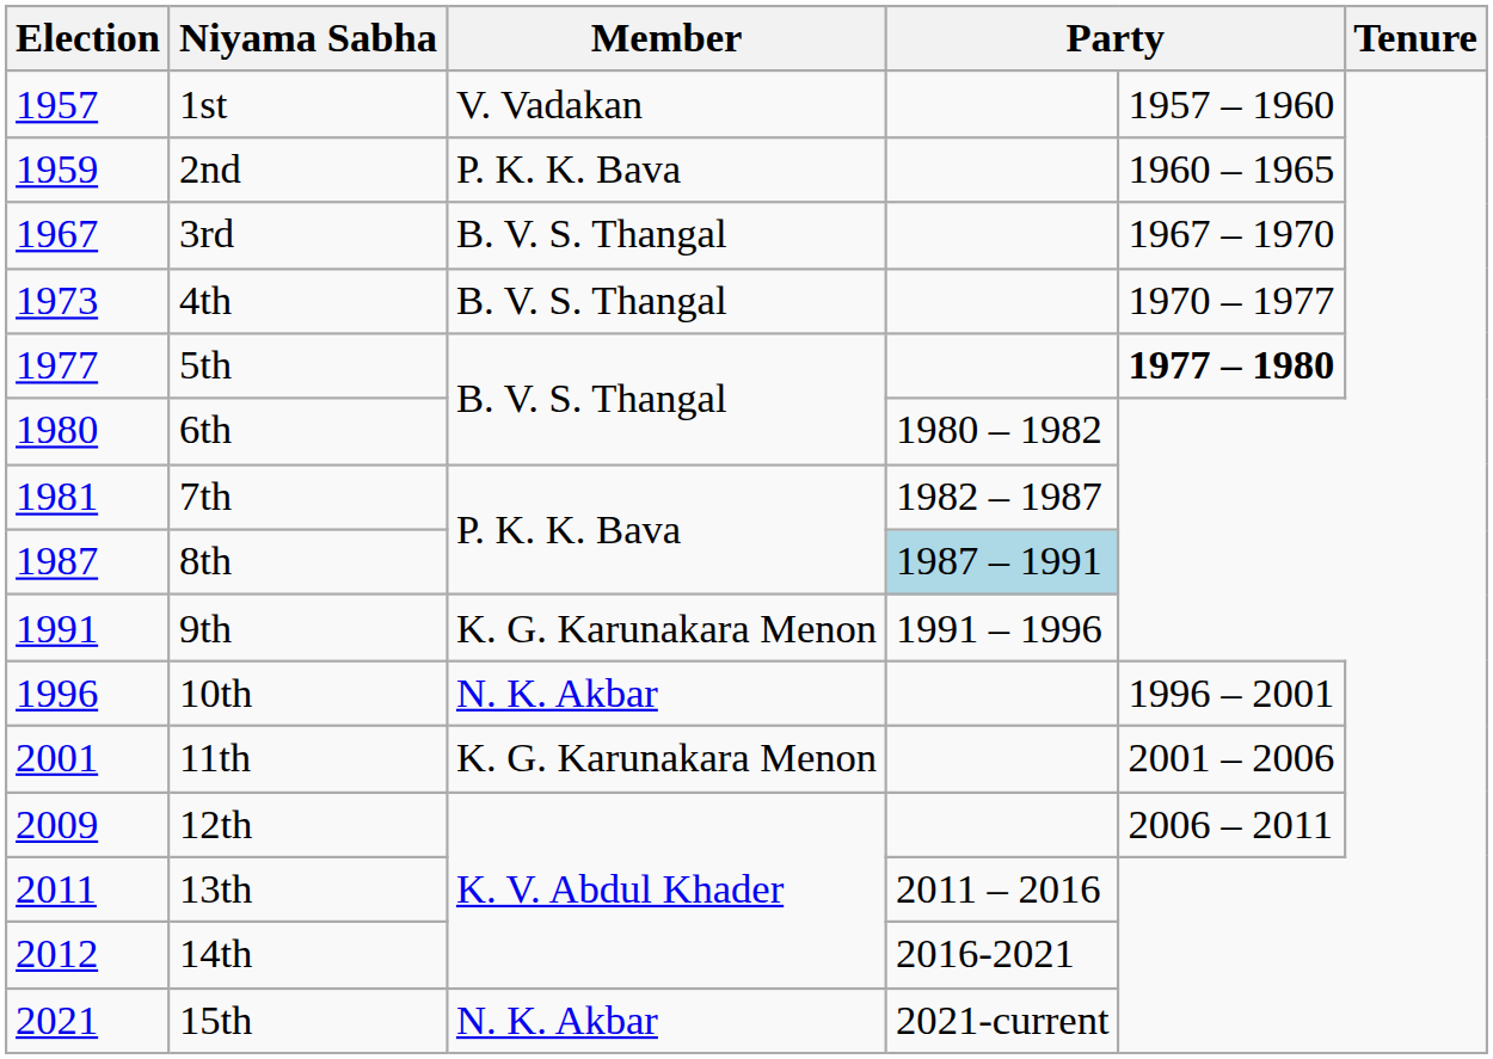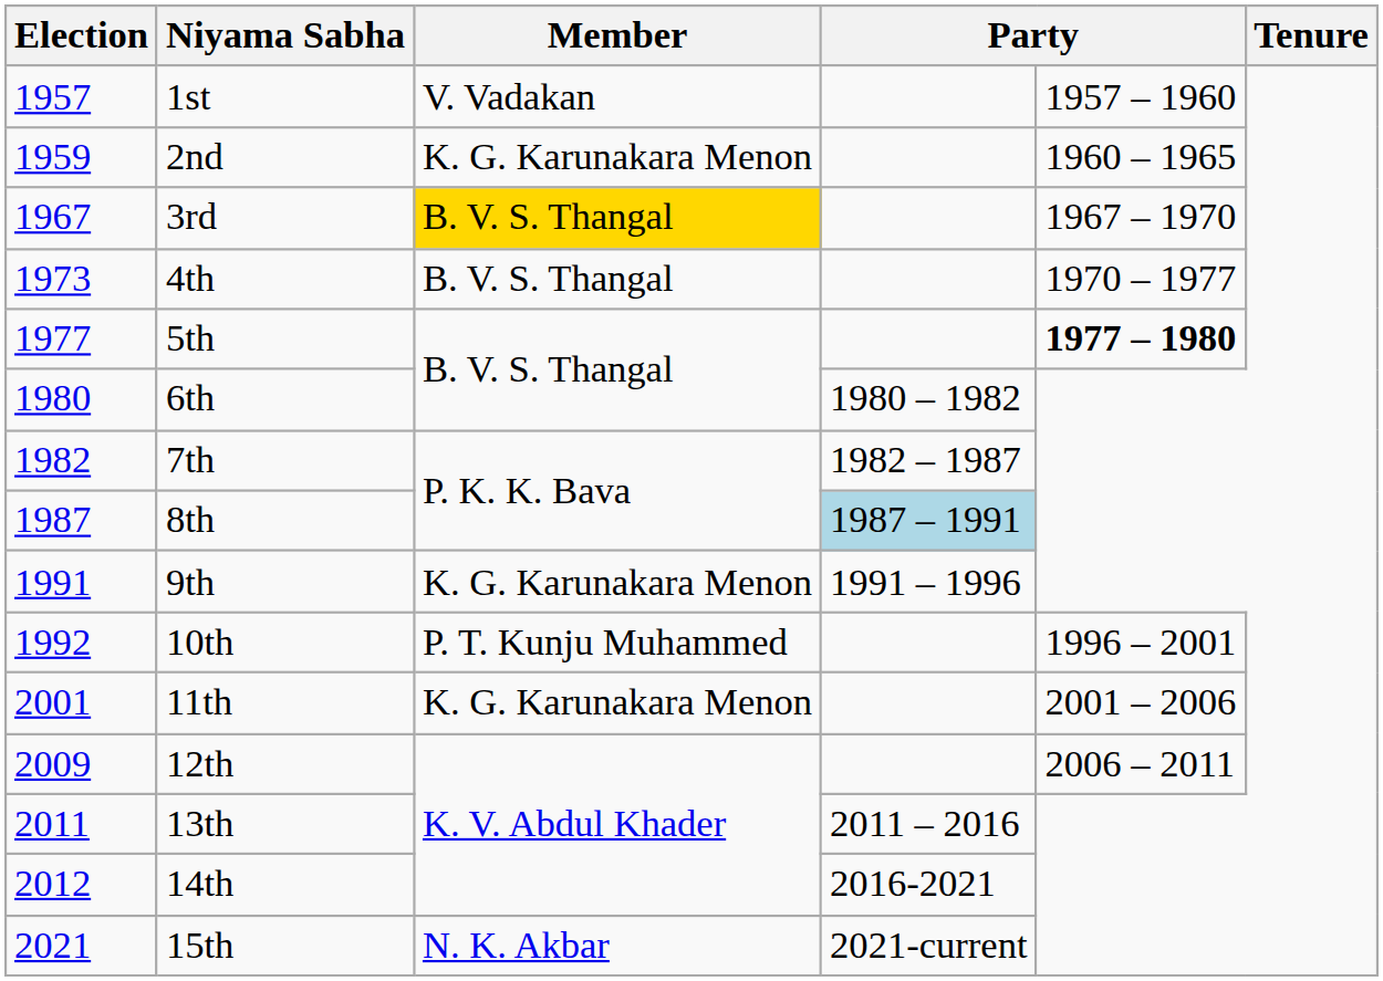 <table class="wikitable sortable">
 <tr>
 <th>Election</th>
 <th>Niyama Sabha</th>
 <th>Member</th>
 <th colspan="2">Party</th>
 <th>Tenure</th>
 </tr>
 <tr>
 <td><a href='#'>1957</a></td>
 <td>1st</td>
 <td>V. Vadakan</td>
 <td></td>
 <td>1957 – 1960</td>
 </tr>
 <tr>
 <td><a href='#'>1959</a></td>
 <td>2nd</td>
-<td>P. K. K. Bava</td>
+<td>K. G. Karunakara Menon</td>
 <td></td>
 <td>1960 – 1965</td>
 </tr>
 <tr>
 <td><a href='#'>1967</a></td>
 <td>3rd</td>
-<td>B. V. S. Thangal</td>
+<td style="background: gold;">B. V. S. Thangal</td>
 <td></td>
 <td>1967 – 1970</td>
 </tr>
 <tr>
 <td><a href='#'>1973</a></td>
 <td>4th</td>
 <td>B. V. S. Thangal</td>
 <td></td>
 <td>1970 – 1977</td>
 </tr>
 <tr>
 <td><a href='#'>1977</a></td>
 <td>5th</td>
 <td rowspan="2">B. V. S. Thangal</td>
 <td></td>
 <td><strong>1977 – 1980</strong></td>
 </tr>
 <tr>
 <td><a href='#'>1980</a></td>
 <td>6th</td>
 <td>1980 – 1982</td>
 </tr>
 <tr>
-<td><a href='#'>1981</a></td>
+<td><a href='#'>1982</a></td>
 <td>7th</td>
 <td rowspan="2">P. K. K. Bava</td>
 <td>1982 – 1987</td>
 </tr>
 <tr>
 <td><a href='#'>1987</a></td>
 <td>8th</td>
 <td style="background: lightblue;">1987 – 1991</td>
 </tr>
 <tr>
 <td><a href='#'>1991</a></td>
 <td>9th</td>
 <td>K. G. Karunakara Menon</td>
 <td>1991 – 1996</td>
 </tr>
 <tr>
-<td><a href='#'>1996</a></td>
+<td><a href='#'>1992</a></td>
 <td>10th</td>
-<td><a href='#'>N. K. Akbar</a></td>
+<td>P. T. Kunju Muhammed</td>
 <td></td>
 <td>1996 – 2001</td>
 </tr>
 <tr>
 <td><a href='#'>2001</a></td>
 <td>11th</td>
 <td>K. G. Karunakara Menon</td>
 <td></td>
 <td>2001 – 2006</td>
 </tr>
 <tr>
 <td><a href='#'>2009</a></td>
 <td>12th</td>
 <td rowspan="3"><a href='#'>K. V. Abdul Khader</a></td>
 <td></td>
 <td>2006 – 2011</td>
 </tr>
 <tr>
 <td><a href='#'>2011</a></td>
 <td>13th</td>
 <td>2011 – 2016</td>
 </tr>
 <tr>
 <td><a href='#'>2012</a></td>
 <td>14th</td>
 <td>2016-2021</td>
 </tr>
 <tr>
 <td><a href='#'>2021</a></td>
 <td>15th</td>
 <td><a href='#'>N. K. Akbar</a></td>
 <td>2021-current</td>
 </tr>
 </table>
